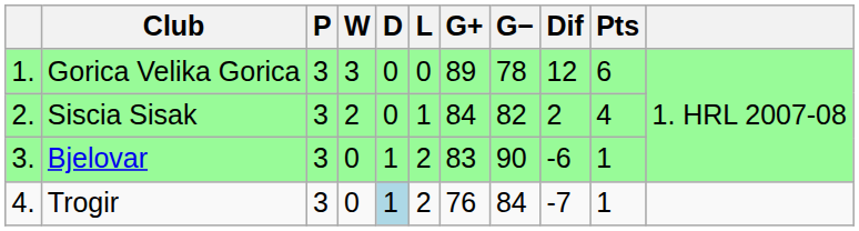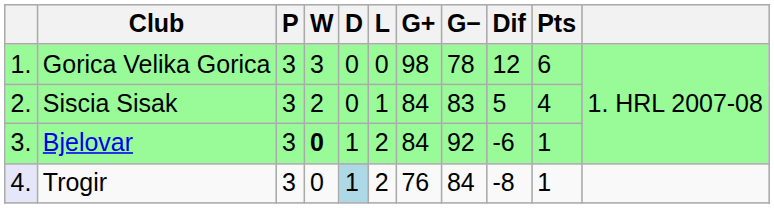 <table class="wikitable sortable">
 <tr>
 <th></th>
 <th>Club</th>
 <th>P</th>
 <th>W</th>
 <th>D</th>
 <th>L</th>
 <th>G+</th>
 <th>G−</th>
 <th>Dif</th>
 <th>Pts</th>
 <th></th>
 </tr>
 <tr style="background:palegreen;">
 <td>1.</td>
 <td>Gorica Velika Gorica</td>
 <td>3</td>
 <td>3</td>
 <td>0</td>
 <td>0</td>
-<td>89</td>
+<td>98</td>
 <td>78</td>
 <td>12</td>
 <td>6</td>
 <td rowspan="3">1. HRL 2007-08</td>
 </tr>
 <tr style="background:palegreen;">
 <td>2.</td>
 <td>Siscia Sisak</td>
 <td>3</td>
 <td>2</td>
 <td>0</td>
 <td>1</td>
 <td>84</td>
-<td>82</td>
-<td>2</td>
+<td>83</td>
+<td>5</td>
 <td>4</td>
 </tr>
 <tr style="background:palegreen;">
 <td>3.</td>
 <td><a href='#'>Bjelovar</a></td>
 <td>3</td>
-<td>0</td>
+<td><strong>0</strong></td>
 <td>1</td>
 <td>2</td>
-<td>83</td>
-<td>90</td>
+<td>84</td>
+<td>92</td>
 <td>-6</td>
 <td>1</td>
 </tr>
 <tr>
-<td>4.</td>
+<td style="background: lavender;">4.</td>
 <td>Trogir</td>
 <td>3</td>
 <td>0</td>
 <td style="background: lightblue;">1</td>
 <td>2</td>
 <td>76</td>
 <td>84</td>
-<td>-7</td>
+<td>-8</td>
 <td>1</td>
 <td></td>
 </tr>
 </table>
